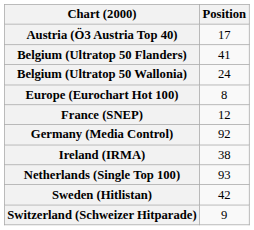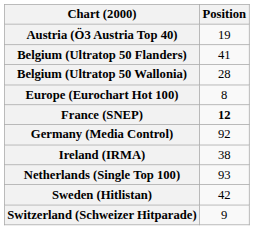 <table class="wikitable sortable plainrowheaders" style="text-align:center">
 <tr>
 <th>Chart (2000)</th>
 <th>Position</th>
 </tr>
 <tr>
 <th scope="row">Austria (Ö3 Austria Top 40)</th>
-<td>17</td>
+<td>19</td>
 </tr>
 <tr>
 <th scope="row">Belgium (Ultratop 50 Flanders)</th>
 <td>41</td>
 </tr>
 <tr>
 <th scope="row">Belgium (Ultratop 50 Wallonia)</th>
-<td>24</td>
+<td>28</td>
 </tr>
 <tr>
 <th scope="row">Europe (Eurochart Hot 100)</th>
 <td>8</td>
 </tr>
 <tr>
 <th scope="row">France (SNEP)</th>
-<td>12</td>
+<td><strong>12</strong></td>
 </tr>
 <tr>
 <th scope="row">Germany (Media Control)</th>
 <td>92</td>
 </tr>
 <tr>
 <th scope="row">Ireland (IRMA)</th>
 <td>38</td>
 </tr>
 <tr>
 <th scope="row">Netherlands (Single Top 100)</th>
 <td>93</td>
 </tr>
 <tr>
 <th scope="row">Sweden (Hitlistan)</th>
 <td>42</td>
 </tr>
 <tr>
 <th scope="row">Switzerland (Schweizer Hitparade)</th>
 <td>9</td>
 </tr>
 </table>
